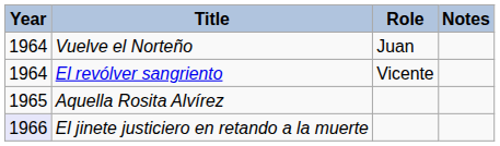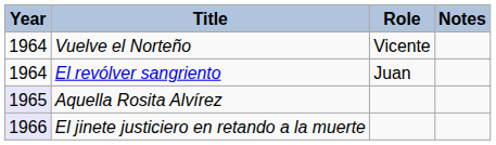 <table class="wikitable" style="font-size: 95%;">
 <tr>
 <th style="background: #B0C4DE;">Year</th>
 <th style="background: #B0C4DE;">Title</th>
 <th style="background: #B0C4DE;">Role</th>
 <th style="background: #B0C4DE;">Notes</th>
 </tr>
 <tr>
 <td>1964</td>
 <td><em>Vuelve el Norteño</em></td>
-<td>Juan</td>
+<td>Vicente</td>
 <td></td>
 </tr>
 <tr>
 <td>1964</td>
 <td><em><a href='#'>El revólver sangriento</a></em></td>
-<td>Vicente</td>
+<td>Juan</td>
 <td></td>
 </tr>
 <tr>
-<td>1965</td>
+<td style="background: lavender;">1965</td>
 <td><em>Aquella Rosita Alvírez</em></td>
 <td></td>
 <td></td>
 </tr>
 <tr>
 <td style="background: lavender;">1966</td>
 <td><em>El jinete justiciero en retando a la muerte</em></td>
 <td></td>
 <td></td>
 </tr>
 </table>
